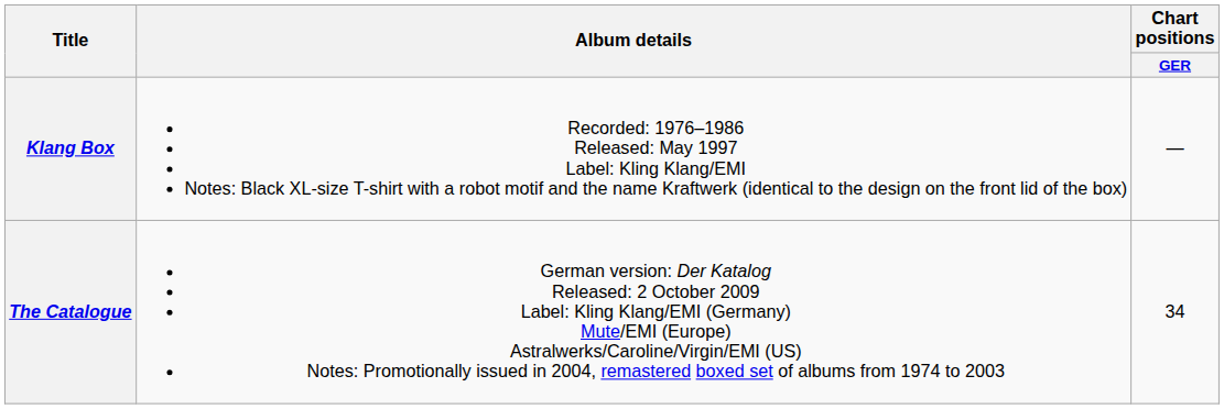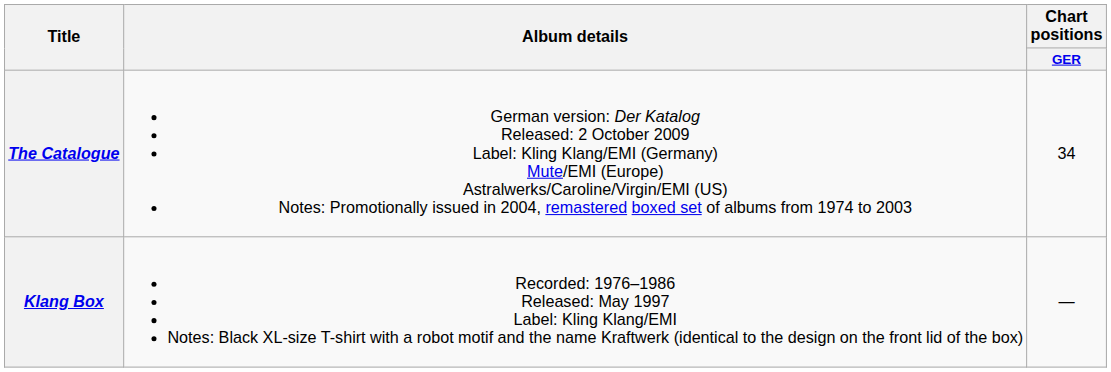 <table class="wikitable plainrowheaders" style=text-align:center;>
 <tr>
 <th rowspan="2">Title</th>
 <th rowspan="2">Album details</th>
 <th colspan="1">Chart positions</th>
 </tr>
 <tr style="font-size:smaller;">
 <th width="30"><a href='#'>GER</a><br></th>
 </tr>
 <tr>
+<th scope="row"><em><a href='#'>The Catalogue</a></em></th>
+<td><br><ul><li>German version: <em>Der Katalog</em></li><li>Released: 2 October 2009</li><li>Label: Kling Klang/EMI (Germany)<br><a href='#'>Mute</a>/EMI (Europe)<br>Astralwerks/Caroline/Virgin/EMI (US)</li><li>Notes: Promotionally issued in 2004, <a href='#'>remastered</a> <a href='#'>boxed set</a> of albums from 1974 to 2003</li></ul></td>
+<td>34</td>
+</tr>
+<tr>
 <th scope="row"><em><a href='#'>Klang Box</a></em></th>
 <td><br><ul><li>Recorded: 1976–1986</li><li>Released: May 1997</li><li>Label: Kling Klang/EMI</li><li>Notes: Black XL-size T-shirt with a robot motif and the name Kraftwerk (identical to the design on the front lid of the box)</li></ul></td>
 <td>—</td>
 </tr>
-<tr>
-<th scope="row"><em><a href='#'>The Catalogue</a></em></th>
-<td><br><ul><li>German version: <em>Der Katalog</em></li><li>Released: 2 October 2009</li><li>Label: Kling Klang/EMI (Germany)<br><a href='#'>Mute</a>/EMI (Europe)<br>Astralwerks/Caroline/Virgin/EMI (US)</li><li>Notes: Promotionally issued in 2004, <a href='#'>remastered</a> <a href='#'>boxed set</a> of albums from 1974 to 2003</li></ul></td>
-<td>34</td>
-</tr>
 </table>
